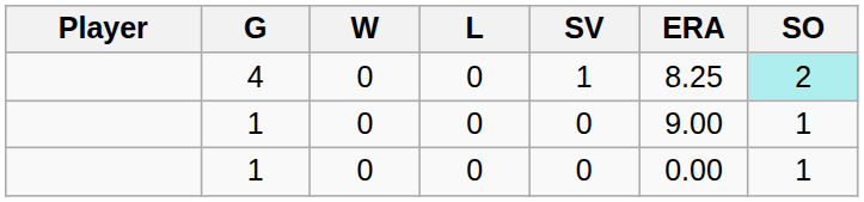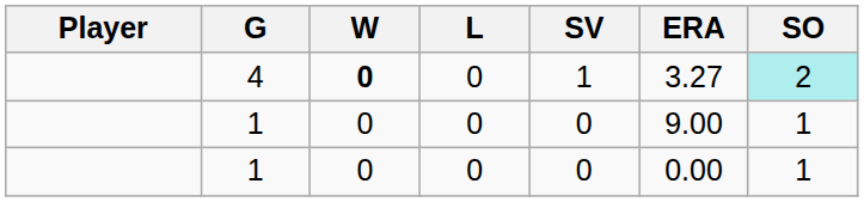 <table class="wikitable sortable">
 <tr>
 <th bgcolor="#DDDDFF" width="16%">Player</th>
 <th bgcolor="#DDDDFF" width="9%">G</th>
 <th bgcolor="#DDDDFF" width="9%">W</th>
 <th bgcolor="#DDDDFF" width="9%">L</th>
 <th bgcolor="#DDDDFF" width="9%">SV</th>
 <th bgcolor="#DDDDFF" width="9%">ERA</th>
 <th bgcolor="#DDDDFF" width="9%">SO</th>
 </tr>
 <tr align="center">
 <td></td>
 <td>4</td>
-<td>0</td>
+<td><strong>0</strong></td>
 <td>0</td>
 <td>1</td>
-<td>8.25</td>
+<td>3.27</td>
 <td style="background: paleturquoise;">2</td>
 </tr>
 <tr align="center">
 <td></td>
 <td>1</td>
 <td>0</td>
 <td>0</td>
 <td>0</td>
 <td>9.00</td>
 <td>1</td>
 </tr>
 <tr align="center">
 <td></td>
 <td>1</td>
 <td>0</td>
 <td>0</td>
 <td>0</td>
 <td>0.00</td>
 <td>1</td>
 </tr>
 </table>
